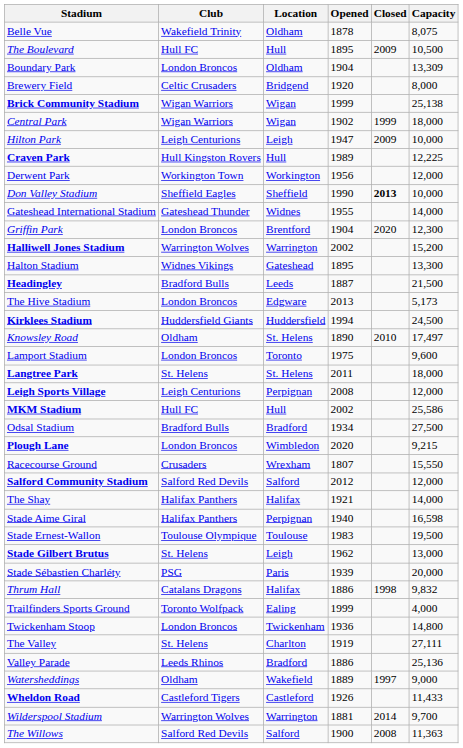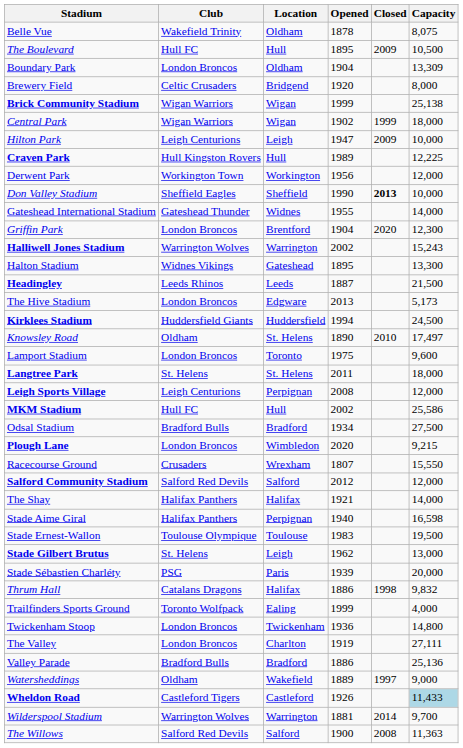 <table class="wikitable sortable">
 <tr>
 <th>Stadium</th>
 <th>Club</th>
 <th>Location</th>
 <th>Opened</th>
 <th>Closed</th>
 <th>Capacity</th>
 </tr>
 <tr>
 <td><a href='#'>Belle Vue</a></td>
 <td> <a href='#'>Wakefield Trinity</a></td>
 <td><a href='#'>Oldham</a></td>
 <td>1878</td>
 <td></td>
 <td>8,075</td>
 </tr>
 <tr>
 <td><em><a href='#'>The Boulevard</a></em></td>
 <td> <a href='#'>Hull FC</a></td>
 <td><a href='#'>Hull</a></td>
 <td>1895</td>
 <td>2009</td>
 <td>10,500</td>
 </tr>
 <tr>
 <td><a href='#'>Boundary Park</a></td>
 <td> <a href='#'>London Broncos</a></td>
 <td><a href='#'>Oldham</a></td>
 <td>1904</td>
 <td></td>
 <td>13,309</td>
 </tr>
 <tr>
 <td><a href='#'>Brewery Field</a></td>
 <td> <a href='#'>Celtic Crusaders</a></td>
 <td><a href='#'>Bridgend</a></td>
 <td>1920</td>
 <td></td>
 <td>8,000</td>
 </tr>
 <tr>
 <td><strong><a href='#'>Brick Community Stadium</a></strong></td>
 <td> <a href='#'>Wigan Warriors</a></td>
 <td><a href='#'>Wigan</a></td>
 <td>1999</td>
 <td></td>
 <td>25,138</td>
 </tr>
 <tr>
 <td><em><a href='#'>Central Park</a></em></td>
 <td> <a href='#'>Wigan Warriors</a></td>
 <td><a href='#'>Wigan</a></td>
 <td>1902</td>
 <td>1999</td>
 <td>18,000</td>
 </tr>
 <tr>
 <td><em><a href='#'>Hilton Park</a></em></td>
 <td> <a href='#'>Leigh Centurions</a></td>
 <td><a href='#'>Leigh</a></td>
 <td>1947</td>
 <td>2009</td>
 <td>10,000</td>
 </tr>
 <tr>
 <td><strong><a href='#'>Craven Park</a></strong></td>
 <td> <a href='#'>Hull Kingston Rovers</a></td>
 <td><a href='#'>Hull</a></td>
 <td>1989</td>
 <td></td>
 <td>12,225</td>
 </tr>
 <tr>
 <td><a href='#'>Derwent Park</a></td>
 <td> <a href='#'>Workington Town</a></td>
 <td><a href='#'>Workington</a></td>
 <td>1956</td>
 <td></td>
 <td>12,000</td>
 </tr>
 <tr>
 <td><em><a href='#'>Don Valley Stadium</a></em></td>
 <td> <a href='#'>Sheffield Eagles</a></td>
 <td><a href='#'>Sheffield</a></td>
 <td>1990</td>
 <td><strong>2013</strong></td>
 <td>10,000</td>
 </tr>
 <tr>
 <td><a href='#'>Gateshead International Stadium</a></td>
 <td> <a href='#'>Gateshead Thunder</a></td>
 <td><a href='#'>Widnes</a></td>
 <td>1955</td>
 <td></td>
 <td>14,000</td>
 </tr>
 <tr>
 <td><em><a href='#'>Griffin Park</a></em></td>
 <td> <a href='#'>London Broncos</a></td>
 <td><a href='#'>Brentford</a></td>
 <td>1904</td>
 <td>2020</td>
 <td>12,300</td>
 </tr>
 <tr>
 <td><strong><a href='#'>Halliwell Jones Stadium</a></strong></td>
 <td> <a href='#'>Warrington Wolves</a></td>
 <td><a href='#'>Warrington</a></td>
 <td>2002</td>
 <td></td>
-<td>15,200</td>
+<td>15,243</td>
 </tr>
 <tr>
 <td><a href='#'>Halton Stadium</a></td>
 <td> <a href='#'>Widnes Vikings</a></td>
 <td><a href='#'>Gateshead</a></td>
 <td>1895</td>
 <td></td>
 <td>13,300</td>
 </tr>
 <tr>
 <td><strong><a href='#'>Headingley</a></strong></td>
-<td> <a href='#'>Bradford Bulls</a></td>
+<td> <a href='#'>Leeds Rhinos</a></td>
 <td><a href='#'>Leeds</a></td>
 <td>1887</td>
 <td></td>
 <td>21,500</td>
 </tr>
 <tr>
 <td><a href='#'>The Hive Stadium</a></td>
 <td> <a href='#'>London Broncos</a></td>
 <td><a href='#'>Edgware</a></td>
 <td>2013</td>
 <td></td>
 <td>5,173</td>
 </tr>
 <tr>
 <td><strong><a href='#'>Kirklees Stadium</a></strong></td>
 <td> <a href='#'>Huddersfield Giants</a></td>
 <td><a href='#'>Huddersfield</a></td>
 <td>1994</td>
 <td></td>
 <td>24,500</td>
 </tr>
 <tr>
 <td><em><a href='#'>Knowsley Road</a></em></td>
 <td> <a href='#'>Oldham</a></td>
 <td><a href='#'>St. Helens</a></td>
 <td>1890</td>
 <td>2010</td>
 <td>17,497</td>
 </tr>
 <tr>
 <td><a href='#'>Lamport Stadium</a></td>
 <td> <a href='#'>London Broncos</a></td>
 <td><a href='#'>Toronto</a></td>
 <td>1975</td>
 <td></td>
 <td>9,600</td>
 </tr>
 <tr>
 <td><strong><a href='#'>Langtree Park</a></strong></td>
 <td> <a href='#'>St. Helens</a></td>
 <td><a href='#'>St. Helens</a></td>
 <td>2011</td>
 <td></td>
 <td>18,000</td>
 </tr>
 <tr>
 <td><strong><a href='#'>Leigh Sports Village</a></strong></td>
 <td> <a href='#'>Leigh Centurions</a></td>
 <td><a href='#'>Perpignan</a></td>
 <td>2008</td>
 <td></td>
 <td>12,000</td>
 </tr>
 <tr>
 <td><strong><a href='#'>MKM Stadium</a></strong></td>
 <td> <a href='#'>Hull FC</a></td>
 <td><a href='#'>Hull</a></td>
 <td>2002</td>
 <td></td>
 <td>25,586</td>
 </tr>
 <tr>
 <td><a href='#'>Odsal Stadium</a></td>
 <td> <a href='#'>Bradford Bulls</a></td>
 <td><a href='#'>Bradford</a></td>
 <td>1934</td>
 <td></td>
 <td>27,500</td>
 </tr>
 <tr>
 <td><strong><a href='#'>Plough Lane</a></strong></td>
 <td> <a href='#'>London Broncos</a></td>
 <td><a href='#'>Wimbledon</a></td>
 <td>2020</td>
 <td></td>
 <td>9,215</td>
 </tr>
 <tr>
 <td><a href='#'>Racecourse Ground</a></td>
 <td> <a href='#'>Crusaders</a></td>
 <td><a href='#'>Wrexham</a></td>
 <td>1807</td>
 <td></td>
 <td>15,550</td>
 </tr>
 <tr>
 <td><strong><a href='#'>Salford Community Stadium</a></strong></td>
 <td> <a href='#'>Salford Red Devils</a></td>
 <td><a href='#'>Salford</a></td>
 <td>2012</td>
 <td></td>
 <td>12,000</td>
 </tr>
 <tr>
 <td><a href='#'>The Shay</a></td>
 <td> <a href='#'>Halifax Panthers</a></td>
 <td><a href='#'>Halifax</a></td>
 <td>1921</td>
 <td></td>
 <td>14,000</td>
 </tr>
 <tr>
 <td><a href='#'>Stade Aime Giral</a></td>
 <td> <a href='#'>Halifax Panthers</a></td>
 <td><a href='#'>Perpignan</a></td>
 <td>1940</td>
 <td></td>
 <td>16,598</td>
 </tr>
 <tr>
 <td><a href='#'>Stade Ernest-Wallon</a></td>
 <td> <a href='#'>Toulouse Olympique</a></td>
 <td><a href='#'>Toulouse</a></td>
 <td>1983</td>
 <td></td>
 <td>19,500</td>
 </tr>
 <tr>
 <td><strong><a href='#'>Stade Gilbert Brutus</a></strong></td>
 <td> <a href='#'>St. Helens</a></td>
 <td><a href='#'>Leigh</a></td>
 <td>1962</td>
 <td></td>
 <td>13,000</td>
 </tr>
 <tr>
 <td><a href='#'>Stade Sébastien Charléty</a></td>
 <td> <a href='#'>PSG</a></td>
 <td><a href='#'>Paris</a></td>
 <td>1939</td>
 <td></td>
 <td>20,000</td>
 </tr>
 <tr>
 <td><em><a href='#'>Thrum Hall</a></em></td>
 <td> <a href='#'>Catalans Dragons</a></td>
 <td><a href='#'>Halifax</a></td>
 <td>1886</td>
 <td>1998</td>
 <td>9,832</td>
 </tr>
 <tr>
 <td><a href='#'>Trailfinders Sports Ground</a></td>
 <td> <a href='#'>Toronto Wolfpack</a></td>
 <td><a href='#'>Ealing</a></td>
 <td>1999</td>
 <td></td>
 <td>4,000</td>
 </tr>
 <tr>
 <td><a href='#'>Twickenham Stoop</a></td>
 <td> <a href='#'>London Broncos</a></td>
 <td><a href='#'>Twickenham</a></td>
 <td>1936</td>
 <td></td>
 <td>14,800</td>
 </tr>
 <tr>
 <td><a href='#'>The Valley</a></td>
-<td> <a href='#'>St. Helens</a></td>
+<td> <a href='#'>London Broncos</a></td>
 <td><a href='#'>Charlton</a></td>
 <td>1919</td>
 <td></td>
 <td>27,111</td>
 </tr>
 <tr>
 <td><a href='#'>Valley Parade</a></td>
-<td> <a href='#'>Leeds Rhinos</a></td>
+<td> <a href='#'>Bradford Bulls</a></td>
 <td><a href='#'>Bradford</a></td>
 <td>1886</td>
 <td></td>
 <td>25,136</td>
 </tr>
 <tr>
 <td><em><a href='#'>Watersheddings</a></em></td>
 <td> <a href='#'>Oldham</a></td>
 <td><a href='#'>Wakefield</a></td>
 <td>1889</td>
 <td>1997</td>
 <td>9,000</td>
 </tr>
 <tr>
 <td><strong><a href='#'>Wheldon Road</a></strong></td>
 <td> <a href='#'>Castleford Tigers</a></td>
 <td><a href='#'>Castleford</a></td>
 <td>1926</td>
 <td></td>
-<td>11,433</td>
+<td style="background: lightblue;">11,433</td>
 </tr>
 <tr>
 <td><em><a href='#'>Wilderspool Stadium</a></em></td>
 <td> <a href='#'>Warrington Wolves</a></td>
 <td><a href='#'>Warrington</a></td>
 <td>1881</td>
 <td>2014</td>
 <td>9,700</td>
 </tr>
 <tr>
 <td><em><a href='#'>The Willows</a></em></td>
 <td> <a href='#'>Salford Red Devils</a></td>
 <td><a href='#'>Salford</a></td>
 <td>1900</td>
 <td>2008</td>
 <td>11,363</td>
 </tr>
 </table>
